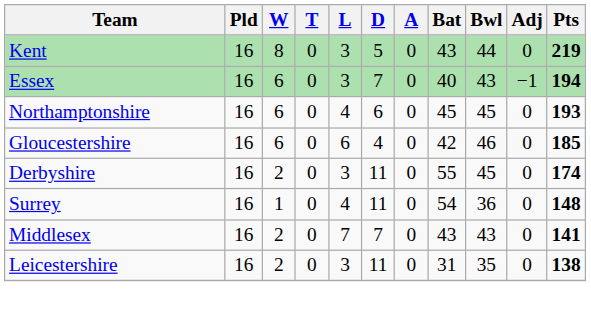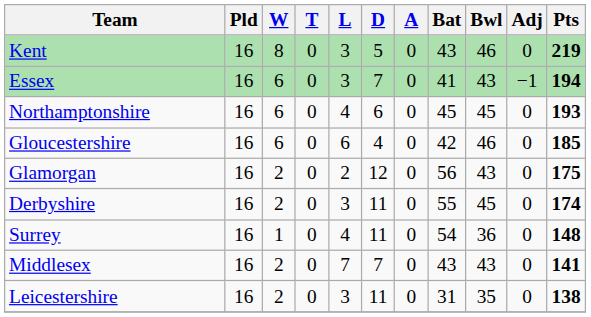 <table class="wikitable" style="text-align:center">
 <tr>
 <th width=175>Team</th>
 <th width=20 abbr="Played">Pld</th>
 <th width=20 abbr="Won"><a href='#'>W</a></th>
 <th width=20 abbr="Tied"><a href='#'>T</a></th>
 <th width=20 abbr="Lost"><a href='#'>L</a></th>
 <th width=20 abbr="Drawn"><a href='#'>D</a></th>
 <th width=20 abbr="Abandoned"><a href='#'>A</a></th>
 <th width=20 abbr="Batting Points">Bat</th>
 <th width=20 abbr="Bowling Points">Bwl</th>
 <th width=20 abbr="Adjustments/Penalties">Adj</th>
 <th width=20 abbr="Points">Pts</th>
 </tr>
 <tr style="background:#ace1af">
 <td style="text-align:left"><a href='#'>Kent</a></td>
 <td>16</td>
 <td>8</td>
 <td>0</td>
 <td>3</td>
 <td>5</td>
 <td>0</td>
 <td>43</td>
-<td>44</td>
+<td>46</td>
 <td>0</td>
 <td><strong>219</strong></td>
 </tr>
 <tr style="background:#ace1af">
 <td style="text-align:left"><a href='#'>Essex</a></td>
 <td>16</td>
 <td>6</td>
 <td>0</td>
 <td>3</td>
 <td>7</td>
 <td>0</td>
-<td>40</td>
+<td>41</td>
 <td>43</td>
 <td>−1</td>
 <td><strong>194</strong></td>
 </tr>
 <tr style="background:#f9f9f9">
 <td style="text-align:left"><a href='#'>Northamptonshire</a></td>
 <td>16</td>
 <td>6</td>
 <td>0</td>
 <td>4</td>
 <td>6</td>
 <td>0</td>
 <td>45</td>
 <td>45</td>
 <td>0</td>
 <td><strong>193</strong></td>
 </tr>
 <tr style="background:#f9f9f9">
 <td style="text-align:left"><a href='#'>Gloucestershire</a></td>
 <td>16</td>
 <td>6</td>
 <td>0</td>
 <td>6</td>
 <td>4</td>
 <td>0</td>
 <td>42</td>
 <td>46</td>
 <td>0</td>
 <td><strong>185</strong></td>
+</tr>
+<tr style="background:#f9f9f9">
+<td style="text-align:left"><a href='#'>Glamorgan</a></td>
+<td>16</td>
+<td>2</td>
+<td>0</td>
+<td>2</td>
+<td>12</td>
+<td>0</td>
+<td>56</td>
+<td>43</td>
+<td>0</td>
+<td><strong>175</strong></td>
 </tr>
 <tr style="background:#f9f9f9">
 <td style="text-align:left"><a href='#'>Derbyshire</a></td>
 <td>16</td>
 <td>2</td>
 <td>0</td>
 <td>3</td>
 <td>11</td>
 <td>0</td>
 <td>55</td>
 <td>45</td>
 <td>0</td>
 <td><strong>174</strong></td>
 </tr>
 <tr style="background:#f9f9f9">
 <td style="text-align:left"><a href='#'>Surrey</a></td>
 <td>16</td>
 <td>1</td>
 <td>0</td>
 <td>4</td>
 <td>11</td>
 <td>0</td>
 <td>54</td>
 <td>36</td>
 <td>0</td>
 <td><strong>148</strong></td>
 </tr>
 <tr style="background:#f9f9f9">
 <td style="text-align:left"><a href='#'>Middlesex</a></td>
 <td>16</td>
 <td>2</td>
 <td>0</td>
 <td>7</td>
 <td>7</td>
 <td>0</td>
 <td>43</td>
 <td>43</td>
 <td>0</td>
 <td><strong>141</strong></td>
 </tr>
 <tr style="background:#f9f9f9">
 <td style="text-align:left"><a href='#'>Leicestershire</a></td>
 <td>16</td>
 <td>2</td>
 <td>0</td>
 <td>3</td>
 <td>11</td>
 <td>0</td>
 <td>31</td>
 <td>35</td>
 <td>0</td>
 <td><strong>138</strong></td>
 </tr>
 <tr>
 </tr>
 </table>
